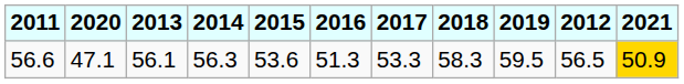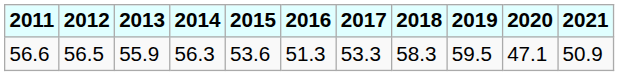 <table class="wikitable">
 <tr align="center" style="background:#E0FFFF;">
 <td><strong>2011</strong></td>
-<td><strong>2020</strong></td>
+<td><strong>2012</strong></td>
 <td><strong>2013</strong></td>
 <td><strong>2014</strong></td>
 <td><strong>2015</strong></td>
 <td><strong>2016</strong></td>
 <td><strong>2017</strong></td>
 <td><strong>2018</strong></td>
 <td><strong>2019</strong></td>
-<td><strong>2012</strong></td>
+<td><strong>2020</strong></td>
 <td><strong>2021</strong></td>
 </tr>
 <tr>
 <td>56.6</td>
-<td>47.1</td>
-<td>56.1</td>
+<td>56.5</td>
+<td>55.9</td>
 <td>56.3</td>
 <td>53.6</td>
 <td>51.3</td>
 <td>53.3</td>
 <td>58.3</td>
 <td>59.5</td>
-<td>56.5</td>
-<td style="background: gold;">50.9</td>
+<td>47.1</td>
+<td>50.9</td>
 </tr>
 </table>
